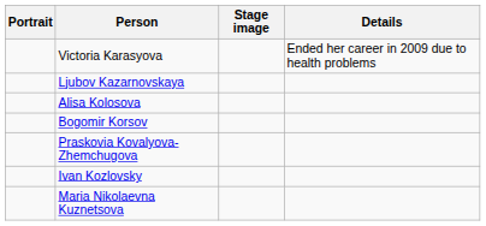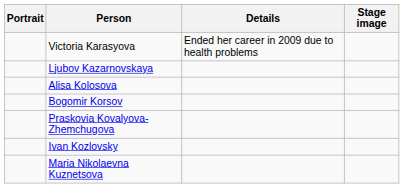 <table class="wikitable">
 <tr>
 <th>Portrait</th>
 <th>Person</th>
+<th>Details</th>
 <th>Stage image</th>
-<th>Details</th>
 </tr>
 <tr>
 <td align=center></td>
 <td>Victoria Karasyova</td>
+<td>Ended her career in 2009 due to health problems</td>
 <td align=center></td>
-<td>Ended her career in 2009 due to health problems</td>
 </tr>
 <tr>
 <td align=center></td>
 <td><a href='#'>Ljubov Kazarnovskaya</a></td>
+<td></td>
 <td align=center></td>
-<td></td>
 </tr>
 <tr>
 <td align=center></td>
 <td><a href='#'>Alisa Kolosova</a></td>
+<td></td>
 <td align=center></td>
-<td></td>
 </tr>
 <tr>
 <td align=center></td>
 <td><a href='#'>Bogomir Korsov</a></td>
+<td></td>
 <td align=center></td>
-<td></td>
 </tr>
 <tr>
 <td align=center></td>
 <td><a href='#'>Praskovia Kovalyova-Zhemchugova</a></td>
+<td></td>
 <td align=center></td>
-<td></td>
 </tr>
 <tr>
 <td align=center></td>
 <td><a href='#'>Ivan Kozlovsky</a></td>
+<td></td>
 <td align=center></td>
-<td></td>
 </tr>
 <tr>
 <td align=center></td>
 <td><a href='#'>Maria Nikolaevna Kuznetsova</a></td>
+<td></td>
 <td align=center></td>
-<td></td>
 </tr>
 </table>
